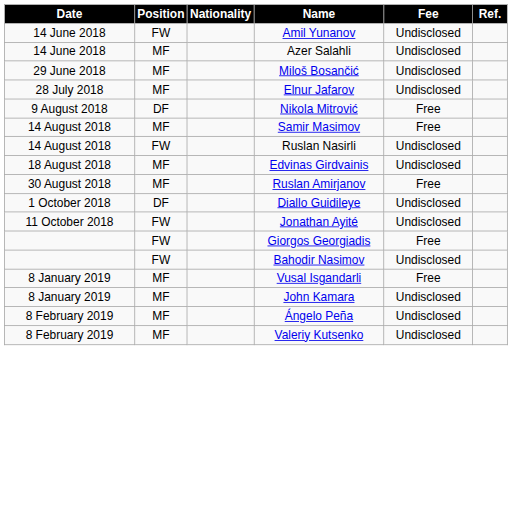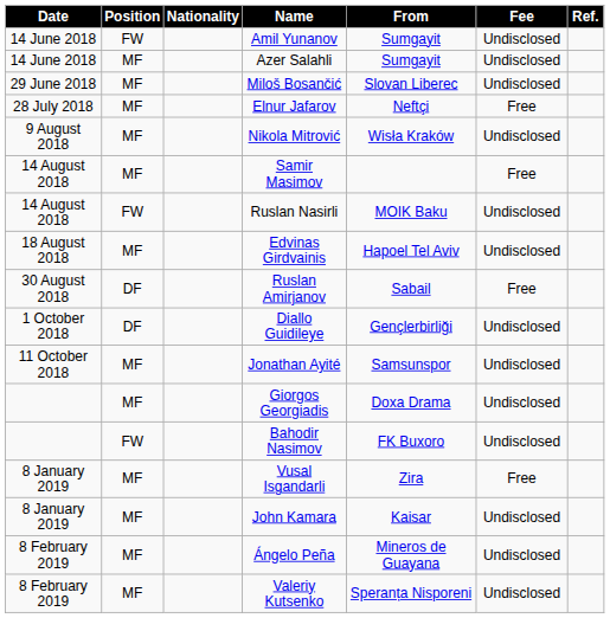 <table class="wikitable"  style="text-align:center; font-size:90%; ">
 <tr>
 <th style="background:#000000; color:#FFFFFF; width:150px;">Date</th>
 <th style="background:#000000; color:#FFFFFF; width:50px;">Position</th>
 <th style="background:#000000; color:#FFFFFF; width:50px;">Nationality</th>
 <th style="background:#000000; color:#FFFFFF; width:150px;">Name</th>
+<th style="background:#000000; color:#FFFFFF; width:200px;">From</th>
 <th style="background:#000000; color:#FFFFFF; width:100px;">Fee</th>
 <th style="background:#000000; color:#FFFFFF; width:35px;">Ref.</th>
 </tr>
 <tr>
 <td>14 June 2018</td>
 <td>FW</td>
 <td></td>
 <td><a href='#'>Amil Yunanov</a></td>
+<td><a href='#'>Sumgayit</a></td>
 <td>Undisclosed</td>
 <td></td>
 </tr>
 <tr>
 <td>14 June 2018</td>
 <td>MF</td>
 <td></td>
 <td>Azer Salahli</td>
+<td><a href='#'>Sumgayit</a></td>
 <td>Undisclosed</td>
 <td></td>
 </tr>
 <tr>
 <td>29 June 2018</td>
 <td>MF</td>
 <td></td>
 <td><a href='#'>Miloš Bosančić</a></td>
+<td><a href='#'>Slovan Liberec</a></td>
 <td>Undisclosed</td>
 <td></td>
 </tr>
 <tr>
 <td>28 July 2018</td>
 <td>MF</td>
 <td></td>
 <td><a href='#'>Elnur Jafarov</a></td>
-<td>Undisclosed</td>
+<td><a href='#'>Neftçi</a></td>
+<td>Free</td>
 <td></td>
 </tr>
 <tr>
 <td>9 August 2018</td>
-<td>DF</td>
+<td>MF</td>
 <td></td>
 <td><a href='#'>Nikola Mitrović</a></td>
-<td>Free</td>
+<td><a href='#'>Wisła Kraków</a></td>
+<td>Undisclosed</td>
 <td></td>
 </tr>
 <tr>
 <td>14 August 2018</td>
 <td>MF</td>
 <td></td>
 <td><a href='#'>Samir Masimov</a></td>
+<td></td>
 <td>Free</td>
 <td></td>
 </tr>
 <tr>
 <td>14 August 2018</td>
 <td>FW</td>
 <td></td>
 <td>Ruslan Nasirli</td>
+<td><a href='#'>MOIK Baku</a></td>
 <td>Undisclosed</td>
 <td></td>
 </tr>
 <tr>
 <td>18 August 2018</td>
 <td>MF</td>
 <td></td>
 <td><a href='#'>Edvinas Girdvainis</a></td>
+<td><a href='#'>Hapoel Tel Aviv</a></td>
 <td>Undisclosed</td>
 <td></td>
 </tr>
 <tr>
 <td>30 August 2018</td>
-<td>MF</td>
+<td>DF</td>
 <td></td>
 <td><a href='#'>Ruslan Amirjanov</a></td>
+<td><a href='#'>Sabail</a></td>
 <td>Free</td>
 <td></td>
 </tr>
 <tr>
 <td>1 October 2018</td>
 <td>DF</td>
 <td></td>
 <td><a href='#'>Diallo Guidileye</a></td>
+<td><a href='#'>Gençlerbirliği</a></td>
 <td>Undisclosed</td>
 <td></td>
 </tr>
 <tr>
 <td>11 October 2018</td>
-<td>FW</td>
+<td>MF</td>
 <td></td>
 <td><a href='#'>Jonathan Ayité</a></td>
+<td><a href='#'>Samsunspor</a></td>
+<td>Undisclosed</td>
+<td></td>
+</tr>
+<tr>
+<td></td>
+<td>MF</td>
+<td></td>
+<td><a href='#'>Giorgos Georgiadis</a></td>
+<td><a href='#'>Doxa Drama</a></td>
 <td>Undisclosed</td>
 <td></td>
 </tr>
 <tr>
 <td></td>
 <td>FW</td>
 <td></td>
-<td><a href='#'>Giorgos Georgiadis</a></td>
-<td>Free</td>
-<td></td>
-</tr>
-<tr>
-<td></td>
-<td>FW</td>
-<td></td>
 <td><a href='#'>Bahodir Nasimov</a></td>
+<td><a href='#'>FK Buxoro</a></td>
 <td>Undisclosed</td>
 <td></td>
 </tr>
 <tr>
 <td>8 January 2019</td>
 <td>MF</td>
 <td></td>
 <td><a href='#'>Vusal Isgandarli</a></td>
+<td><a href='#'>Zira</a></td>
 <td>Free</td>
 <td></td>
 </tr>
 <tr>
 <td>8 January 2019</td>
 <td>MF</td>
 <td></td>
 <td><a href='#'>John Kamara</a></td>
+<td><a href='#'>Kaisar</a></td>
 <td>Undisclosed</td>
 <td></td>
 </tr>
 <tr>
 <td>8 February 2019</td>
 <td>MF</td>
 <td></td>
 <td><a href='#'>Ángelo Peña</a></td>
+<td><a href='#'>Mineros de Guayana</a></td>
 <td>Undisclosed</td>
 <td></td>
 </tr>
 <tr>
 <td>8 February 2019</td>
 <td>MF</td>
 <td></td>
 <td><a href='#'>Valeriy Kutsenko</a></td>
+<td><a href='#'>Speranța Nisporeni</a></td>
 <td>Undisclosed</td>
 <td></td>
 </tr>
 </table>
